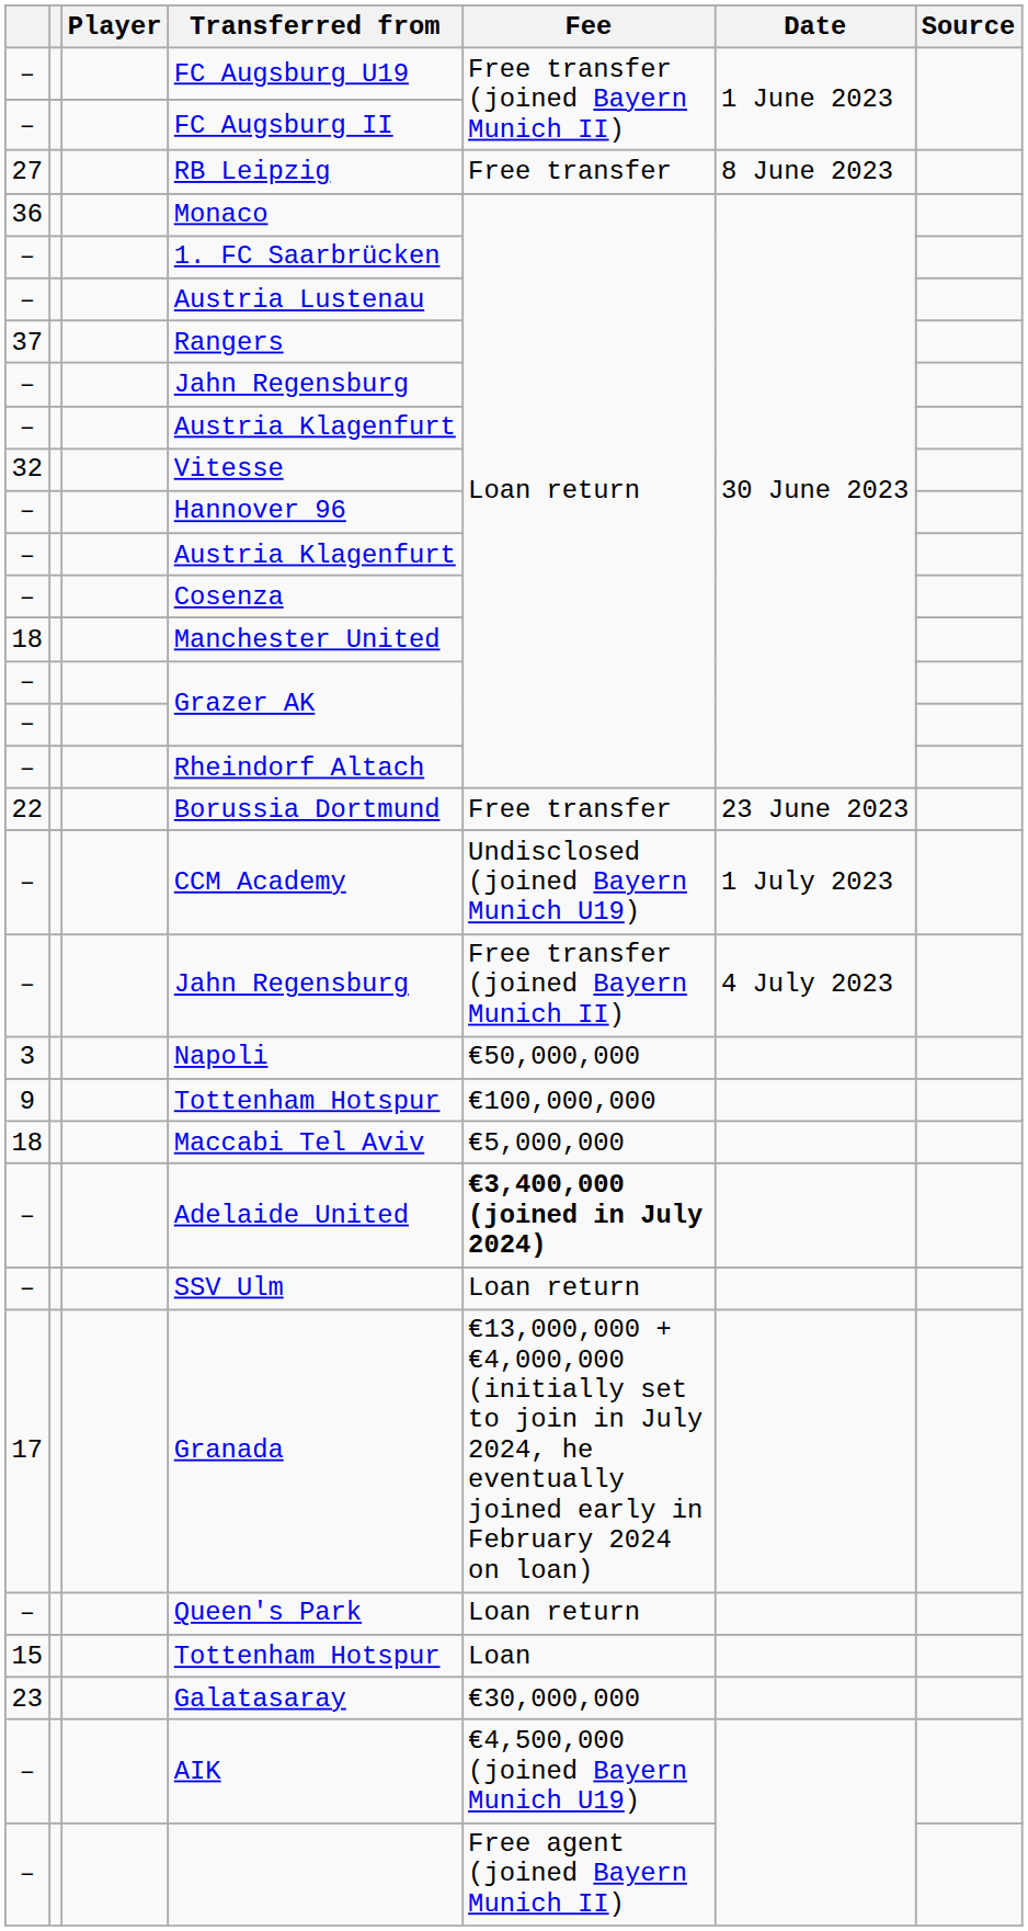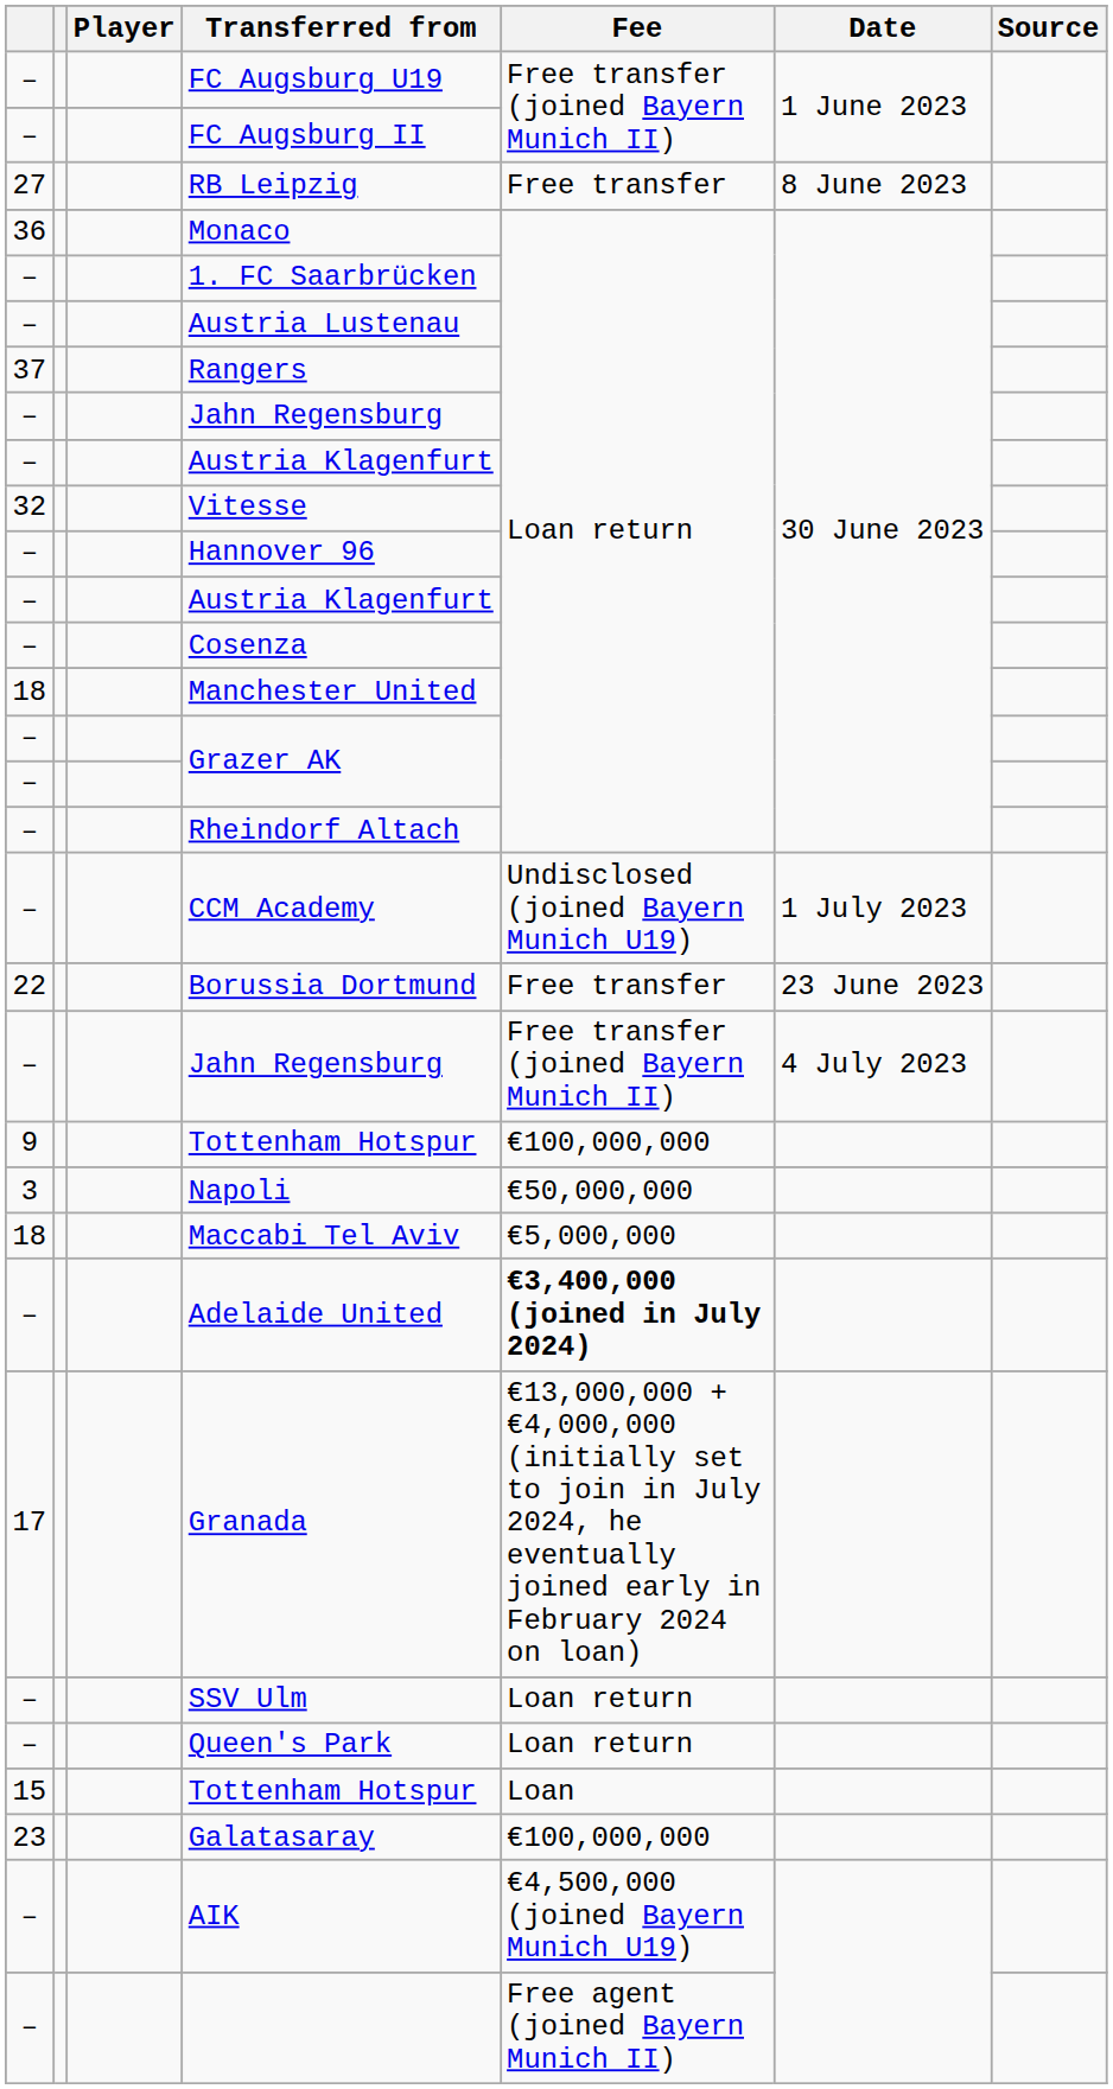 <table class="wikitable plainrowheaders sortable">
 <tr>
 <th></th>
 <th></th>
 <th scope=col>Player</th>
 <th>Transferred from</th>
 <th scope=col; style="width: 120px;">Fee</th>
 <th scope=col>Date</th>
 <th scope=col>Source</th>
 </tr>
 <tr>
 <td align=center>–</td>
 <td align=center></td>
 <td></td>
 <td> <a href='#'>FC Augsburg U19</a></td>
 <td rowspan="2">Free transfer<br>(joined <a href='#'>Bayern Munich II</a>)</td>
 <td rowspan="2">1 June 2023</td>
 <td rowspan="2"></td>
 </tr>
 <tr>
 <td align=center>–</td>
 <td align=center></td>
 <td></td>
 <td> <a href='#'>FC Augsburg II</a></td>
 </tr>
 <tr>
 <td align=center>27</td>
 <td align=center></td>
 <td></td>
 <td> <a href='#'>RB Leipzig</a></td>
 <td>Free transfer</td>
 <td>8 June 2023</td>
 <td></td>
 </tr>
 <tr>
 <td align=center>36</td>
 <td align=center></td>
 <td></td>
 <td> <a href='#'>Monaco</a></td>
 <td rowspan="14">Loan return</td>
 <td rowspan="14">30 June 2023</td>
 <td></td>
 </tr>
 <tr>
 <td align=center>–</td>
 <td align=center></td>
 <td></td>
 <td> <a href='#'>1. FC Saarbrücken</a></td>
 <td></td>
 </tr>
 <tr>
 <td align=center>–</td>
 <td align=center></td>
 <td></td>
 <td> <a href='#'>Austria Lustenau</a></td>
 <td></td>
 </tr>
 <tr>
 <td align=center>37</td>
 <td align=center></td>
 <td></td>
 <td> <a href='#'>Rangers</a></td>
 <td></td>
 </tr>
 <tr>
 <td align="center">–</td>
 <td align="center"></td>
 <td></td>
 <td> <a href='#'>Jahn Regensburg</a></td>
 <td></td>
 </tr>
 <tr>
 <td align="center">–</td>
 <td align="center"></td>
 <td></td>
 <td> <a href='#'>Austria Klagenfurt</a></td>
 <td></td>
 </tr>
 <tr>
 <td align="center">32</td>
 <td align="center"></td>
 <td></td>
 <td> <a href='#'>Vitesse</a></td>
 <td></td>
 </tr>
 <tr>
 <td align="center">–</td>
 <td align="center"></td>
 <td></td>
 <td> <a href='#'>Hannover 96</a></td>
 <td></td>
 </tr>
 <tr>
 <td align="center">–</td>
 <td align="center"></td>
 <td></td>
 <td> <a href='#'>Austria Klagenfurt</a></td>
 <td></td>
 </tr>
 <tr>
 <td align="center">–</td>
 <td align="center"></td>
 <td></td>
 <td> <a href='#'>Cosenza</a></td>
 <td></td>
 </tr>
 <tr>
 <td align="center">18</td>
 <td align="center"></td>
 <td></td>
 <td> <a href='#'>Manchester United</a></td>
 <td></td>
 </tr>
 <tr>
 <td align=center>–</td>
 <td align=center></td>
 <td></td>
 <td rowspan="2"> <a href='#'>Grazer AK</a></td>
 <td></td>
 </tr>
 <tr>
 <td align=center>–</td>
 <td align=center></td>
 <td></td>
 <td></td>
 </tr>
 <tr>
 <td align=center>–</td>
 <td align=center></td>
 <td></td>
 <td> <a href='#'>Rheindorf Altach</a></td>
 <td></td>
 </tr>
 <tr>
+<td align=center>–</td>
+<td align=center></td>
+<td></td>
+<td> <a href='#'>CCM Academy</a></td>
+<td>Undisclosed<br>(joined <a href='#'>Bayern Munich U19</a>)</td>
+<td>1 July 2023</td>
+<td></td>
+</tr>
+<tr>
 <td align=center>22</td>
 <td align=center></td>
 <td></td>
 <td> <a href='#'>Borussia Dortmund</a></td>
 <td>Free transfer</td>
 <td>23 June 2023</td>
 <td></td>
 </tr>
 <tr>
 <td align=center>–</td>
 <td align=center></td>
 <td></td>
-<td> <a href='#'>CCM Academy</a></td>
-<td>Undisclosed<br>(joined <a href='#'>Bayern Munich U19</a>)</td>
-<td>1 July 2023</td>
+<td> <a href='#'>Jahn Regensburg</a></td>
+<td>Free transfer<br>(joined <a href='#'>Bayern Munich II</a>)</td>
+<td>4 July 2023</td>
 <td></td>
 </tr>
 <tr>
-<td align=center>–</td>
+<td align=center>9</td>
 <td align=center></td>
 <td></td>
-<td> <a href='#'>Jahn Regensburg</a></td>
-<td>Free transfer<br>(joined <a href='#'>Bayern Munich II</a>)</td>
-<td>4 July 2023</td>
+<td> <a href='#'>Tottenham Hotspur</a></td>
+<td>€100,000,000</td>
+<td></td>
 <td></td>
 </tr>
 <tr>
 <td align=center>3</td>
 <td align=center></td>
 <td></td>
 <td> <a href='#'>Napoli</a></td>
 <td>€50,000,000</td>
-<td></td>
-<td></td>
-</tr>
-<tr>
-<td align=center>9</td>
-<td align=center></td>
-<td></td>
-<td> <a href='#'>Tottenham Hotspur</a></td>
-<td>€100,000,000</td>
 <td></td>
 <td></td>
 </tr>
 <tr>
 <td align=center>18</td>
 <td align=center></td>
 <td></td>
 <td> <a href='#'>Maccabi Tel Aviv</a></td>
 <td>€5,000,000</td>
 <td></td>
 <td></td>
 </tr>
 <tr>
 <td align=center>–</td>
 <td align=center></td>
 <td></td>
 <td> <a href='#'>Adelaide United</a></td>
 <td><strong>€3,400,000<br>(joined in July 2024)</strong></td>
 <td></td>
 <td></td>
 </tr>
 <tr>
+<td align=center>17</td>
+<td align=center></td>
+<td></td>
+<td> <a href='#'>Granada</a></td>
+<td>€13,000,000 + €4,000,000<br>(initially set to join in July 2024, he eventually joined early in February 2024 on loan)</td>
+<td></td>
+<td></td>
+</tr>
+<tr>
 <td align=center>–</td>
 <td align=center></td>
 <td></td>
 <td> <a href='#'>SSV Ulm</a></td>
 <td>Loan return</td>
-<td></td>
-<td></td>
-</tr>
-<tr>
-<td align=center>17</td>
-<td align=center></td>
-<td></td>
-<td> <a href='#'>Granada</a></td>
-<td>€13,000,000 + €4,000,000<br>(initially set to join in July 2024, he eventually joined early in February 2024 on loan)</td>
 <td></td>
 <td></td>
 </tr>
 <tr>
 <td align=center>–</td>
 <td align=center></td>
 <td></td>
 <td> <a href='#'>Queen's Park</a></td>
 <td>Loan return</td>
 <td></td>
 <td></td>
 </tr>
 <tr>
 <td align=center>15</td>
 <td align=center></td>
 <td></td>
 <td> <a href='#'>Tottenham Hotspur</a></td>
 <td>Loan</td>
 <td></td>
 <td></td>
 </tr>
 <tr>
 <td align=center>23</td>
 <td align=center></td>
 <td></td>
 <td> <a href='#'>Galatasaray</a></td>
-<td>€30,000,000</td>
+<td>€100,000,000</td>
 <td></td>
 <td></td>
 </tr>
 <tr>
 <td align=center>–</td>
 <td align=center></td>
 <td></td>
 <td> <a href='#'>AIK</a></td>
 <td>€4,500,000<br>(joined <a href='#'>Bayern Munich U19</a>)</td>
 <td rowspan="2"></td>
 <td></td>
 </tr>
 <tr>
 <td align=center>–</td>
 <td align=center></td>
 <td></td>
 <td></td>
 <td>Free agent (joined <a href='#'>Bayern Munich II</a>)</td>
 <td></td>
 </tr>
 </table>
